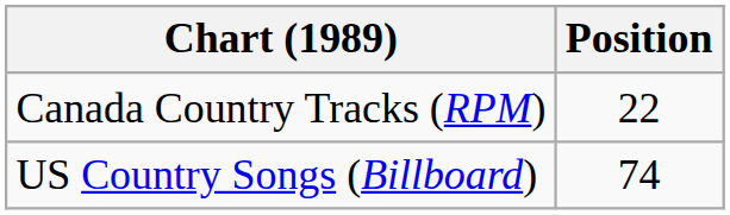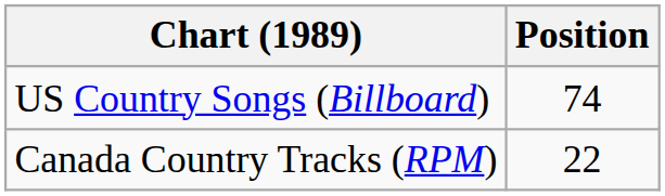 <table class="wikitable sortable">
 <tr>
 <th scope="col">Chart (1989)</th>
 <th scope="col">Position</th>
 </tr>
 <tr>
+<td>US <a href='#'>Country Songs</a> (<em><a href='#'>Billboard</a></em>)</td>
+<td align="center">74</td>
+</tr>
+<tr>
 <td>Canada Country Tracks (<em><a href='#'>RPM</a></em>)</td>
 <td align="center">22</td>
 </tr>
-<tr>
-<td>US <a href='#'>Country Songs</a> (<em><a href='#'>Billboard</a></em>)</td>
-<td align="center">74</td>
-</tr>
 </table>
